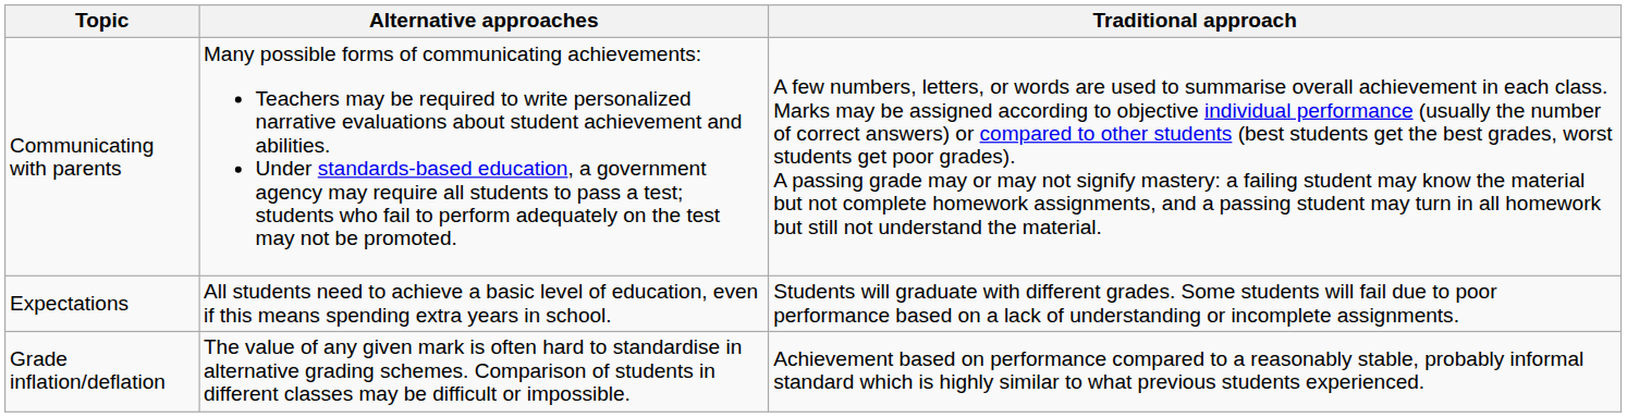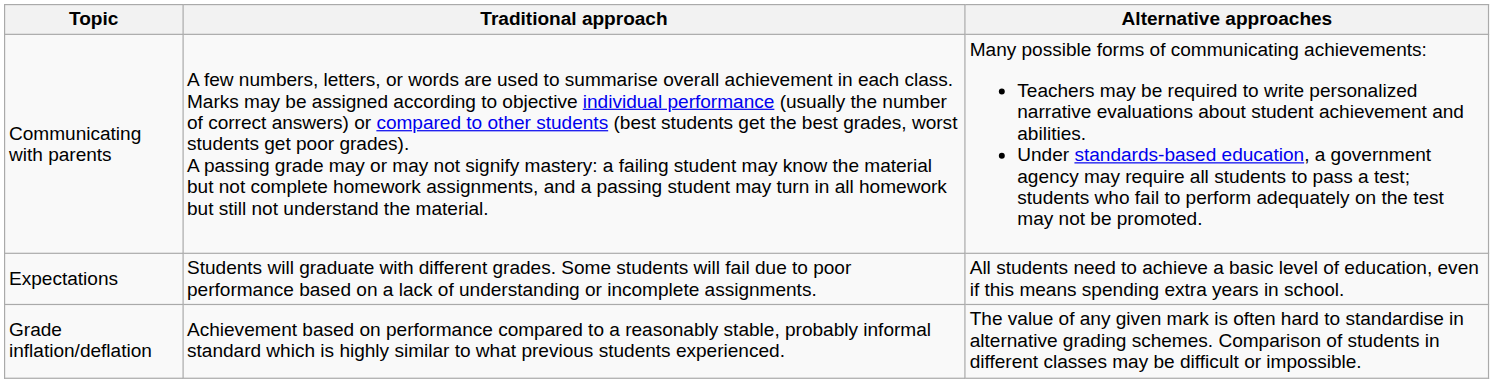 <table class="wikitable">
 <tr>
 <th>Topic</th>
+<th>Traditional approach</th>
 <th>Alternative approaches</th>
-<th>Traditional approach</th>
 </tr>
 <tr>
 <td>Communicating with parents</td>
+<td>A few numbers, letters, or words are used to summarise overall achievement in each class.  Marks may be assigned according to objective <a href='#'>individual performance</a> (usually the number of correct answers) or <a href='#'>compared to other students</a> (best students get the best grades, worst students get poor grades).<br>A passing grade may or may not signify mastery:  a failing student may know the material but not complete homework assignments, and a passing student may turn in all homework but still not understand the material.</td>
 <td>Many possible forms of communicating achievements:<br><ul><li>Teachers may be required to write personalized narrative evaluations about student achievement and abilities.</li><li>Under <a href='#'>standards-based education</a>, a government agency may require all students to pass a test; students who fail to perform adequately on the test may not be promoted.</li></ul></td>
-<td>A few numbers, letters, or words are used to summarise overall achievement in each class.  Marks may be assigned according to objective <a href='#'>individual performance</a> (usually the number of correct answers) or <a href='#'>compared to other students</a> (best students get the best grades, worst students get poor grades).<br>A passing grade may or may not signify mastery:  a failing student may know the material but not complete homework assignments, and a passing student may turn in all homework but still not understand the material.</td>
 </tr>
 <tr>
 <td>Expectations</td>
+<td>Students will graduate with different grades. Some students will fail due to poor performance based on a lack of understanding or incomplete assignments.</td>
 <td>All students need to achieve a basic level of education, even if this means spending extra years in school.</td>
-<td>Students will graduate with different grades. Some students will fail due to poor performance based on a lack of understanding or incomplete assignments.</td>
 </tr>
 <tr>
 <td>Grade inflation/deflation</td>
+<td>Achievement based on performance compared to a reasonably stable, probably informal standard which is highly similar to what previous students experienced.</td>
 <td>The value of any given mark is often hard to standardise in alternative grading schemes.  Comparison of students in different classes may be difficult or impossible.</td>
-<td>Achievement based on performance compared to a reasonably stable, probably informal standard which is highly similar to what previous students experienced.</td>
 </tr>
 </table>
